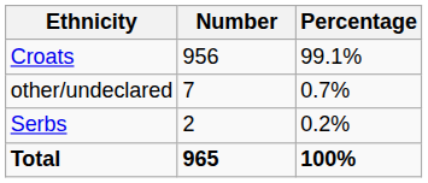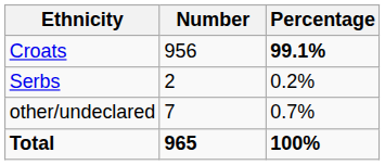 <table class="wikitable">
 <tr>
 <th width="100px">Ethnicity</th>
 <th width="80px">Number</th>
 <th width="80px">Percentage</th>
 </tr>
 <tr>
 <td><a href='#'>Croats</a></td>
 <td>956</td>
-<td>99.1%</td>
+<td><strong>99.1%</strong></td>
+</tr>
+<tr>
+<td><a href='#'>Serbs</a></td>
+<td>2</td>
+<td>0.2%</td>
 </tr>
 <tr>
 <td>other/undeclared</td>
 <td>7</td>
 <td>0.7%</td>
 </tr>
 <tr>
-<td><a href='#'>Serbs</a></td>
-<td>2</td>
-<td>0.2%</td>
-</tr>
-<tr>
 <td><strong>Total</strong></td>
 <td><strong>965</strong></td>
 <td><strong>100%</strong></td>
 </tr>
 </table>
